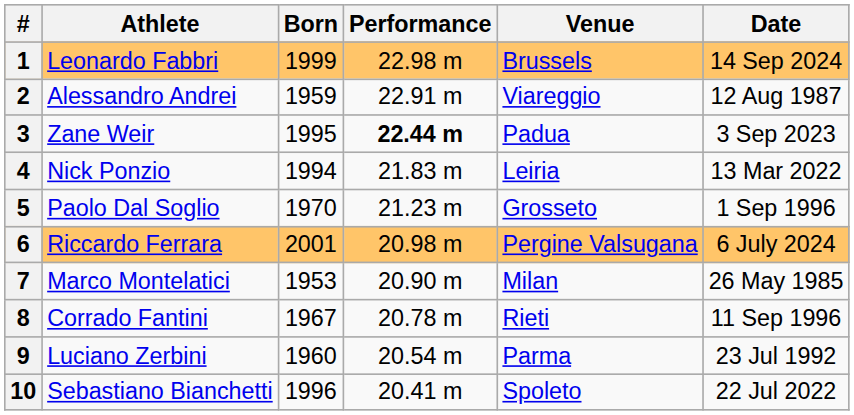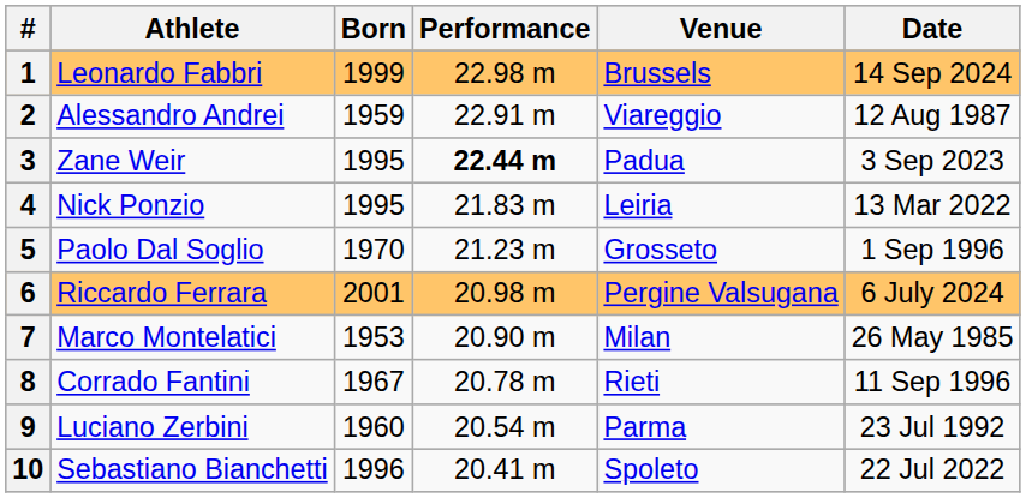 <table class="wikitable" style="font-size:90%; text-align:center;">
 <tr>
 <th>#</th>
 <th>Athlete</th>
 <th>Born</th>
 <th>Performance</th>
 <th>Venue</th>
 <th>Date</th>
 </tr>
 <tr bgcolor=ffc569>
 <th>1</th>
 <td align=left><a href='#'>Leonardo Fabbri</a></td>
 <td>1999</td>
 <td>22.98 m</td>
 <td align=left> <a href='#'>Brussels</a></td>
 <td>14 Sep 2024</td>
 </tr>
 <tr>
 <th>2</th>
 <td align=left><a href='#'>Alessandro Andrei</a></td>
 <td>1959</td>
 <td>22.91 m</td>
 <td align=left> <a href='#'>Viareggio</a></td>
 <td>12 Aug 1987</td>
 </tr>
 <tr>
 <th>3</th>
 <td align=left><a href='#'>Zane Weir</a></td>
 <td>1995</td>
 <td><strong>22.44 m</strong></td>
 <td align=left> <a href='#'>Padua</a></td>
 <td>3 Sep 2023</td>
 </tr>
 <tr>
 <th>4</th>
 <td align=left><a href='#'>Nick Ponzio</a></td>
-<td>1994</td>
+<td>1995</td>
 <td>21.83 m</td>
 <td align=left> <a href='#'>Leiria</a></td>
 <td>13 Mar 2022</td>
 </tr>
 <tr>
 <th>5</th>
 <td align=left><a href='#'>Paolo Dal Soglio</a></td>
 <td>1970</td>
 <td>21.23 m</td>
 <td align=left> <a href='#'>Grosseto</a></td>
 <td>1 Sep 1996</td>
 </tr>
 <tr bgcolor=ffc569>
 <th>6</th>
 <td align=left><a href='#'>Riccardo Ferrara</a></td>
 <td>2001</td>
 <td>20.98 m</td>
 <td align=left> <a href='#'>Pergine Valsugana</a></td>
 <td>6 July 2024</td>
 </tr>
 <tr>
 <th>7</th>
 <td align=left><a href='#'>Marco Montelatici</a></td>
 <td>1953</td>
 <td>20.90 m</td>
 <td align=left> <a href='#'>Milan</a></td>
 <td>26 May 1985</td>
 </tr>
 <tr>
 <th>8</th>
 <td align=left><a href='#'>Corrado Fantini</a></td>
 <td>1967</td>
 <td>20.78 m</td>
 <td align=left> <a href='#'>Rieti</a></td>
 <td>11 Sep 1996</td>
 </tr>
 <tr>
 <th>9</th>
 <td align=left><a href='#'>Luciano Zerbini</a></td>
 <td>1960</td>
 <td>20.54 m</td>
 <td align=left> <a href='#'>Parma</a></td>
 <td>23 Jul 1992</td>
 </tr>
 <tr>
 <th>10</th>
 <td align=left><a href='#'>Sebastiano Bianchetti</a></td>
 <td>1996</td>
 <td>20.41 m</td>
 <td align=left> <a href='#'>Spoleto</a></td>
 <td>22 Jul 2022</td>
 </tr>
 </table>
